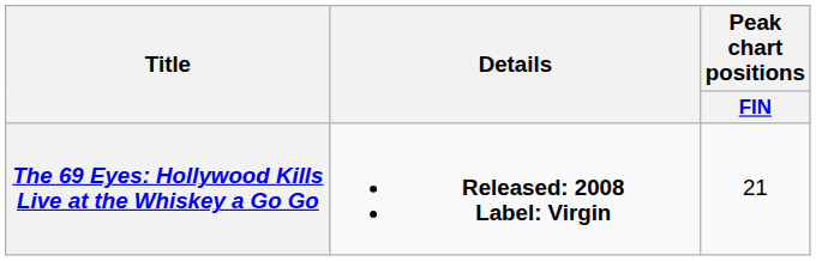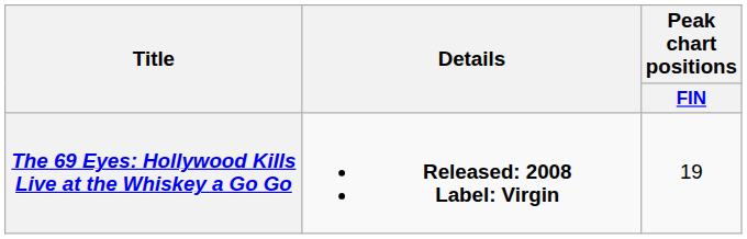 <table class="wikitable plainrowheaders" style="text-align:center;">
 <tr>
 <th scope="col" rowspan="2" style="width:14em;">Title</th>
 <th scope="col" rowspan="2" style="width:16em;">Details</th>
 <th scope="col" colspan="1">Peak chart positions</th>
 </tr>
 <tr>
 <th scope="col" style="width:2.5em;font-size:90%;"><a href='#'>FIN</a><br></th>
 </tr>
 <tr>
 <th scope="row"><em><a href='#'>The 69 Eyes: Hollywood Kills<br>Live at the Whiskey a Go Go</a></em></th>
 <td><strong><br><ul><li>Released: 2008</li><li>Label: Virgin</li></ul></strong></td>
-<td>21</td>
+<td>19</td>
 </tr>
 </table>
